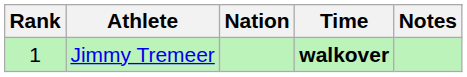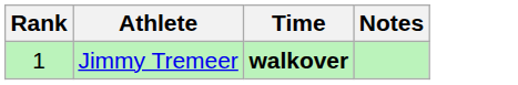 <table class="wikitable sortable" style="text-align:center">
 <tr>
 <th>Rank</th>
 <th>Athlete</th>
-<th>Nation</th>
 <th>Time</th>
 <th>Notes</th>
 </tr>
 <tr bgcolor=bbf3bb>
 <td>1</td>
 <td align=left><a href='#'>Jimmy Tremeer</a></td>
-<td align=left></td>
 <td><strong>walkover</strong></td>
 <td></td>
 </tr>
 </table>
